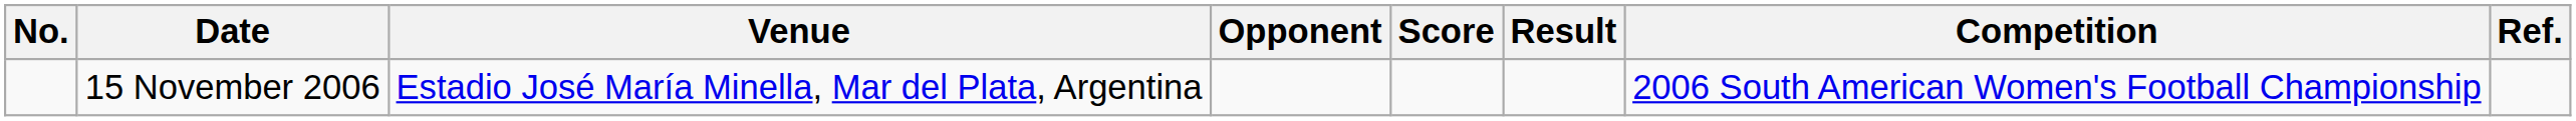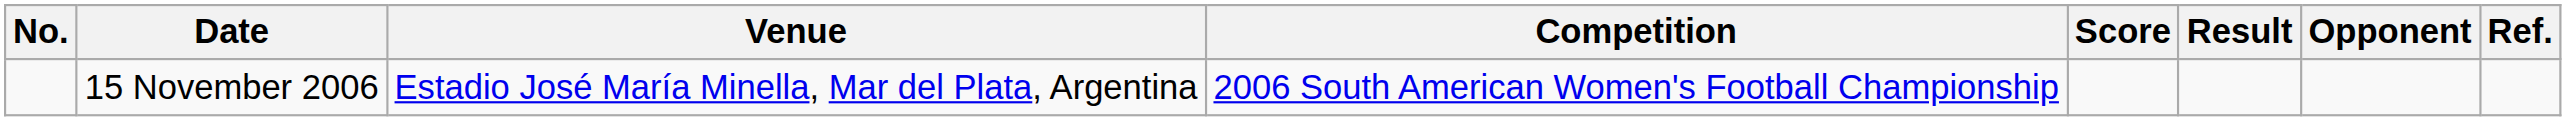 <table class="wikitable">
 <tr>
 <th>No.</th>
 <th>Date</th>
 <th>Venue</th>
-<th>Opponent</th>
+<th>Competition</th>
 <th>Score</th>
 <th>Result</th>
-<th>Competition</th>
+<th>Opponent</th>
 <th>Ref.</th>
 </tr>
 <tr>
 <td></td>
 <td>15 November 2006</td>
 <td><a href='#'>Estadio José María Minella</a>, <a href='#'>Mar del Plata</a>, Argentina</td>
+<td><a href='#'>2006 South American Women's Football Championship</a></td>
 <td></td>
 <td></td>
 <td></td>
-<td><a href='#'>2006 South American Women's Football Championship</a></td>
 <td></td>
 </tr>
 </table>
